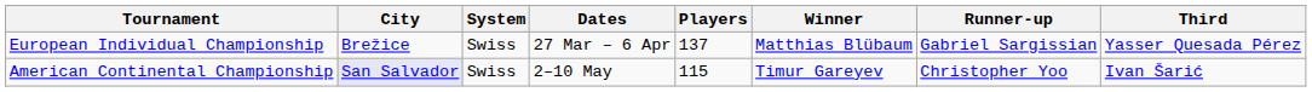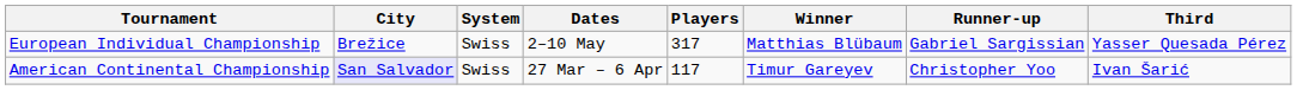 <table class="wikitable">
 <tr>
 <th>Tournament</th>
 <th>City</th>
 <th>System</th>
 <th>Dates</th>
 <th>Players</th>
 <th>Winner</th>
 <th>Runner-up</th>
 <th>Third</th>
 </tr>
 <tr>
 <td><a href='#'>European Individual Championship</a></td>
 <td> <a href='#'>Brežice</a></td>
 <td>Swiss</td>
-<td>27 Mar – 6 Apr</td>
-<td>137</td>
+<td>2–10 May</td>
+<td>317</td>
 <td> <a href='#'>Matthias Blübaum</a></td>
 <td> <a href='#'>Gabriel Sargissian</a></td>
 <td> <a href='#'>Yasser Quesada Pérez</a></td>
 </tr>
 <tr>
 <td><a href='#'>American Continental Championship</a></td>
 <td style="background: lavender;"> <a href='#'>San Salvador</a></td>
 <td>Swiss</td>
-<td>2–10 May</td>
-<td>115</td>
+<td>27 Mar – 6 Apr</td>
+<td>117</td>
 <td> <a href='#'>Timur Gareyev</a></td>
 <td> <a href='#'>Christopher Yoo</a></td>
 <td> <a href='#'>Ivan Šarić</a></td>
 </tr>
 </table>
